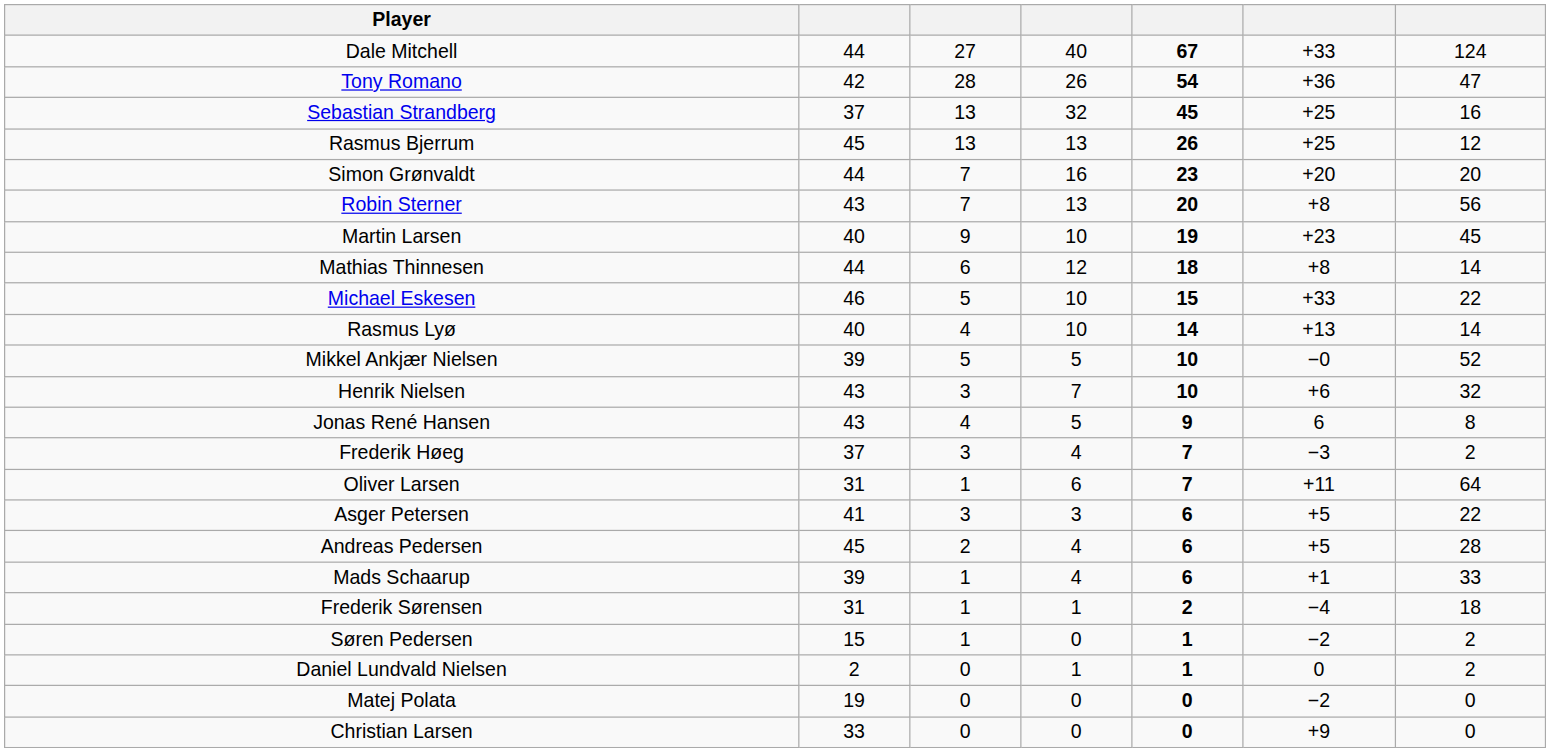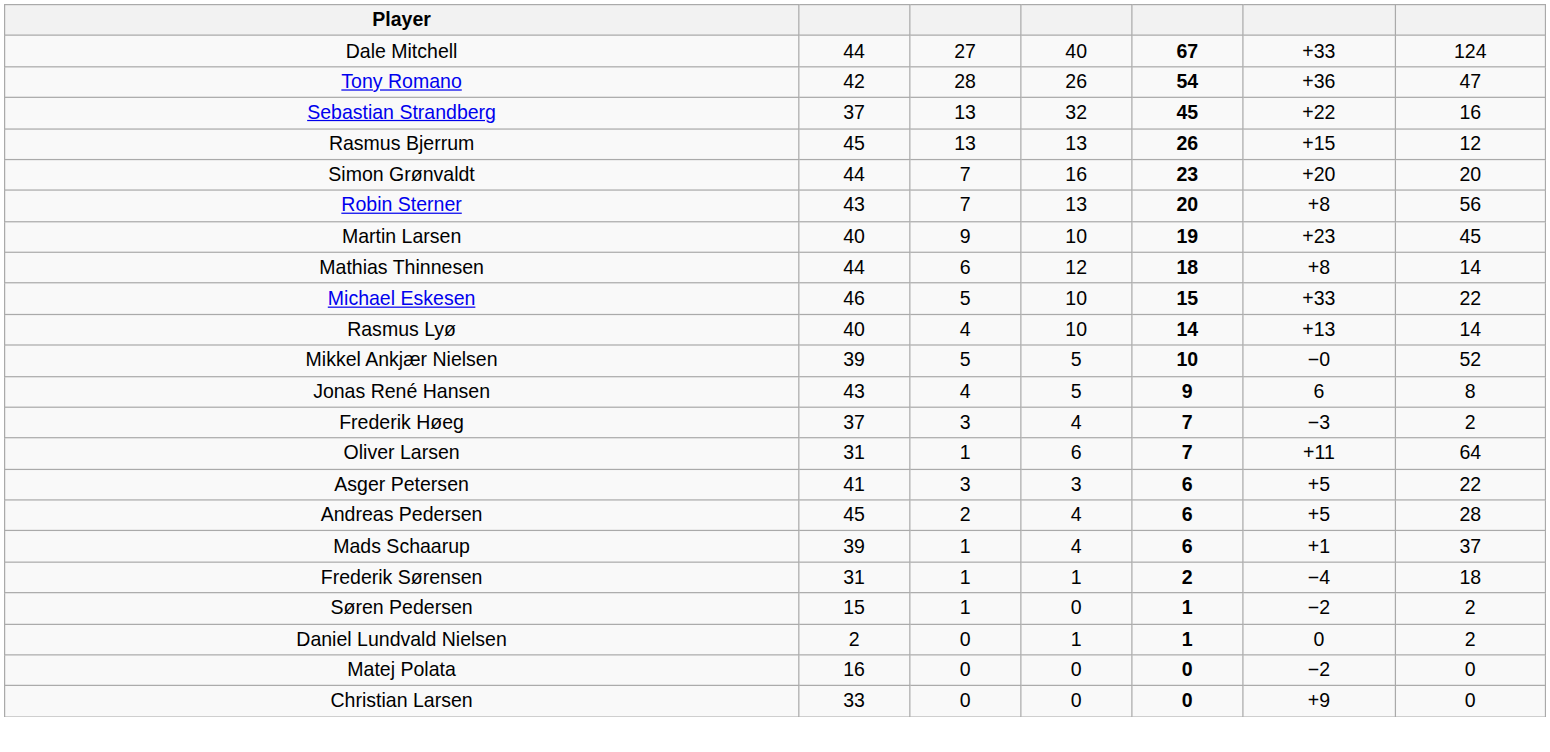 <table class="wikitable sortable" style="width:100%; text-align:center;">
 <tr>
 <th>Player</th>
 <th></th>
 <th></th>
 <th></th>
 <th></th>
 <th data-sort-type="number"></th>
 <th></th>
 </tr>
 <tr>
 <td>Dale Mitchell</td>
 <td>44</td>
 <td>27</td>
 <td>40</td>
 <td><strong>67</strong></td>
 <td>+33</td>
 <td>124</td>
 </tr>
 <tr>
 <td><a href='#'>Tony Romano</a></td>
 <td>42</td>
 <td>28</td>
 <td>26</td>
 <td><strong>54</strong></td>
 <td>+36</td>
 <td>47</td>
 </tr>
 <tr>
 <td><a href='#'>Sebastian Strandberg</a></td>
 <td>37</td>
 <td>13</td>
 <td>32</td>
 <td><strong>45</strong></td>
-<td>+25</td>
+<td>+22</td>
 <td>16</td>
 </tr>
 <tr>
 <td>Rasmus Bjerrum</td>
 <td>45</td>
 <td>13</td>
 <td>13</td>
 <td><strong>26</strong></td>
-<td>+25</td>
+<td>+15</td>
 <td>12</td>
 </tr>
 <tr>
 <td>Simon Grønvaldt</td>
 <td>44</td>
 <td>7</td>
 <td>16</td>
 <td><strong>23</strong></td>
 <td>+20</td>
 <td>20</td>
 </tr>
 <tr>
 <td><a href='#'>Robin Sterner</a></td>
 <td>43</td>
 <td>7</td>
 <td>13</td>
 <td><strong>20</strong></td>
 <td>+8</td>
 <td>56</td>
 </tr>
 <tr>
 <td>Martin Larsen</td>
 <td>40</td>
 <td>9</td>
 <td>10</td>
 <td><strong>19</strong></td>
 <td>+23</td>
 <td>45</td>
 </tr>
 <tr>
 <td>Mathias Thinnesen</td>
 <td>44</td>
 <td>6</td>
 <td>12</td>
 <td><strong>18</strong></td>
 <td>+8</td>
 <td>14</td>
 </tr>
 <tr>
 <td><a href='#'>Michael Eskesen</a></td>
 <td>46</td>
 <td>5</td>
 <td>10</td>
 <td><strong>15</strong></td>
 <td>+33</td>
 <td>22</td>
 </tr>
 <tr>
 <td>Rasmus Lyø</td>
 <td>40</td>
 <td>4</td>
 <td>10</td>
 <td><strong>14</strong></td>
 <td>+13</td>
 <td>14</td>
 </tr>
 <tr>
 <td>Mikkel Ankjær Nielsen</td>
 <td>39</td>
 <td>5</td>
 <td>5</td>
 <td><strong>10</strong></td>
 <td>−0</td>
 <td>52</td>
 </tr>
 <tr>
-<td>Henrik Nielsen</td>
-<td>43</td>
-<td>3</td>
-<td>7</td>
-<td><strong>10</strong></td>
-<td>+6</td>
-<td>32</td>
-</tr>
-<tr>
 <td>Jonas René Hansen</td>
 <td>43</td>
 <td>4</td>
 <td>5</td>
 <td><strong>9</strong></td>
 <td>6</td>
 <td>8</td>
 </tr>
 <tr>
 <td>Frederik Høeg</td>
 <td>37</td>
 <td>3</td>
 <td>4</td>
 <td><strong>7</strong></td>
 <td>−3</td>
 <td>2</td>
 </tr>
 <tr>
 <td>Oliver Larsen</td>
 <td>31</td>
 <td>1</td>
 <td>6</td>
 <td><strong>7</strong></td>
 <td>+11</td>
 <td>64</td>
 </tr>
 <tr>
 <td>Asger Petersen</td>
 <td>41</td>
 <td>3</td>
 <td>3</td>
 <td><strong>6</strong></td>
 <td>+5</td>
 <td>22</td>
 </tr>
 <tr>
 <td>Andreas Pedersen</td>
 <td>45</td>
 <td>2</td>
 <td>4</td>
 <td><strong>6</strong></td>
 <td>+5</td>
 <td>28</td>
 </tr>
 <tr>
 <td>Mads Schaarup</td>
 <td>39</td>
 <td>1</td>
 <td>4</td>
 <td><strong>6</strong></td>
 <td>+1</td>
-<td>33</td>
+<td>37</td>
 </tr>
 <tr>
 <td>Frederik Sørensen</td>
 <td>31</td>
 <td>1</td>
 <td>1</td>
 <td><strong>2</strong></td>
 <td>−4</td>
 <td>18</td>
 </tr>
 <tr>
 <td>Søren Pedersen</td>
 <td>15</td>
 <td>1</td>
 <td>0</td>
 <td><strong>1</strong></td>
 <td>−2</td>
 <td>2</td>
 </tr>
 <tr>
 <td>Daniel Lundvald Nielsen</td>
 <td>2</td>
 <td>0</td>
 <td>1</td>
 <td><strong>1</strong></td>
 <td>0</td>
 <td>2</td>
 </tr>
 <tr>
 <td>Matej Polata</td>
-<td>19</td>
+<td>16</td>
 <td>0</td>
 <td>0</td>
 <td><strong>0</strong></td>
 <td>−2</td>
 <td>0</td>
 </tr>
 <tr>
 <td>Christian Larsen</td>
 <td>33</td>
 <td>0</td>
 <td>0</td>
 <td><strong>0</strong></td>
 <td>+9</td>
 <td>0</td>
 </tr>
 </table>
